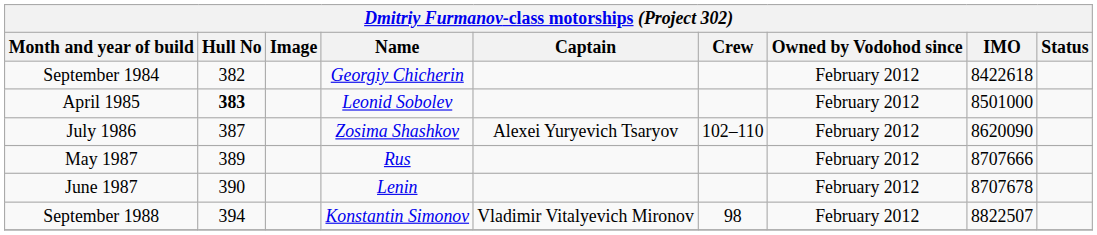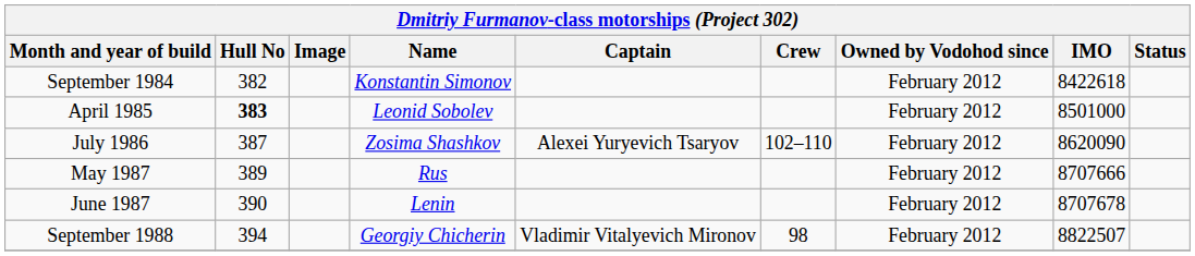 <table class="wikitable" style="text-align:center">
 <tr>
 <th colspan="9" style="text-align:center"><a href='#'><em>Dmitriy Furmanov</em>-class motorships</a> <em>(Project 302)</em></th>
 </tr>
 <tr>
 <th>Month and year of build</th>
 <th>Hull No</th>
 <th>Image</th>
 <th>Name</th>
 <th>Captain</th>
 <th>Crew</th>
 <th>Owned by Vodohod since</th>
 <th>IMO</th>
 <th>Status</th>
 </tr>
 <tr ---->
 <td>September 1984</td>
 <td align="Center">382</td>
 <td align="Center"></td>
-<td align="Center"><em><a href='#'>Georgiy Chicherin</a></em></td>
+<td align="Center"><em><a href='#'>Konstantin Simonov</a></em></td>
 <td align="Center"></td>
 <td align="Center"></td>
 <td>February 2012</td>
 <td align="Center">8422618</td>
 <td align="Center"><small> </small></td>
 </tr>
 <tr ---->
 <td>April 1985</td>
 <td align="Center"><strong>383</strong></td>
 <td align="Center"></td>
 <td align="Center"><em><a href='#'>Leonid Sobolev</a></em></td>
 <td align="Center"></td>
 <td align="Center"></td>
 <td>February 2012</td>
 <td align="Center">8501000</td>
 <td align="Center"><small> </small></td>
 </tr>
 <tr ---->
 <td>July 1986</td>
 <td align="Center">387</td>
 <td align="Center"></td>
 <td align="Center"><em><a href='#'>Zosima Shashkov</a></em></td>
 <td align="Center">Alexei Yuryevich Tsaryov</td>
 <td align="Center">102–110</td>
 <td>February 2012</td>
 <td align="Center">8620090</td>
 <td align="Center"><small> </small></td>
 </tr>
 <tr ---->
 <td>May 1987</td>
 <td align="Center">389</td>
 <td align="Center"></td>
 <td align="Center"><em><a href='#'>Rus</a></em></td>
 <td align="Center"></td>
 <td align="Center"></td>
 <td>February 2012</td>
 <td align="Center">8707666</td>
 <td align="Center"><small> </small></td>
 </tr>
 <tr ---->
 <td>June 1987</td>
 <td align="Center">390</td>
 <td align="Center"></td>
 <td align="Center"><em><a href='#'>Lenin</a></em></td>
 <td align="Center"></td>
 <td align="Center"></td>
 <td>February 2012</td>
 <td align="Center">8707678</td>
 <td align="Center"><small> </small></td>
 </tr>
 <tr ---->
 <td>September 1988</td>
 <td align="Center">394</td>
 <td align="Center"></td>
-<td align="Center"><em><a href='#'>Konstantin Simonov</a></em></td>
+<td align="Center"><em><a href='#'>Georgiy Chicherin</a></em></td>
 <td align="Center">Vladimir Vitalyevich Mironov</td>
 <td align="Center">98</td>
 <td>February 2012</td>
 <td align="Center">8822507</td>
 <td align="Center"><small> </small></td>
 </tr>
 <tr ---->
 </tr>
 </table>
